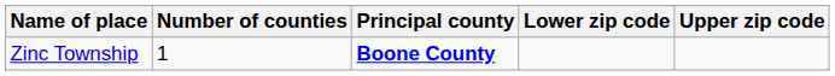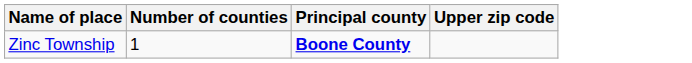 <table class="wikitable">
 <tr>
 <th>Name of place</th>
 <th>Number of counties</th>
 <th>Principal county</th>
-<th>Lower zip code</th>
 <th>Upper zip code</th>
 </tr>
 <tr>
 <td><a href='#'>Zinc Township</a></td>
 <td>1</td>
 <td><strong><a href='#'>Boone County</a></strong></td>
 <td> </td>
-<td> </td>
 </tr>
 </table>
